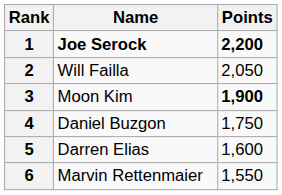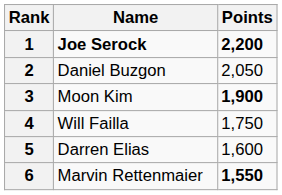 <table class="wikitable">
 <tr>
 <th style="width:40px;">Rank</th>
 <th style="width:150px;">Name</th>
 <th style="width:50px;">Points</th>
 </tr>
 <tr>
 <th>1</th>
 <td><strong>Joe Serock</strong></td>
 <td><strong>2,200</strong></td>
 </tr>
 <tr>
 <th>2</th>
-<td>Will Failla</td>
+<td>Daniel Buzgon</td>
 <td>2,050</td>
 </tr>
 <tr>
 <th>3</th>
 <td>Moon Kim</td>
 <td><strong>1,900</strong></td>
 </tr>
 <tr>
 <th>4</th>
-<td>Daniel Buzgon</td>
+<td>Will Failla</td>
 <td>1,750</td>
 </tr>
 <tr>
 <th>5</th>
 <td>Darren Elias</td>
 <td>1,600</td>
 </tr>
 <tr>
 <th>6</th>
 <td>Marvin Rettenmaier</td>
-<td>1,550</td>
+<td><strong>1,550</strong></td>
 </tr>
 </table>
